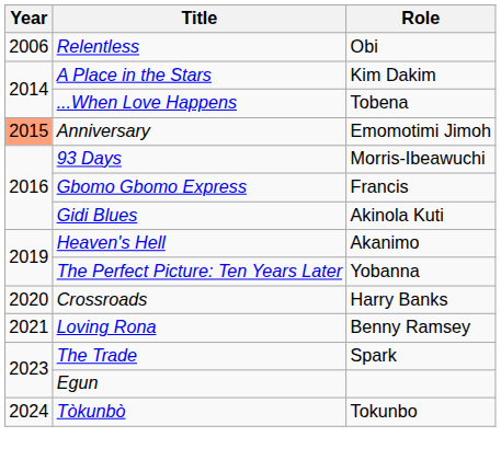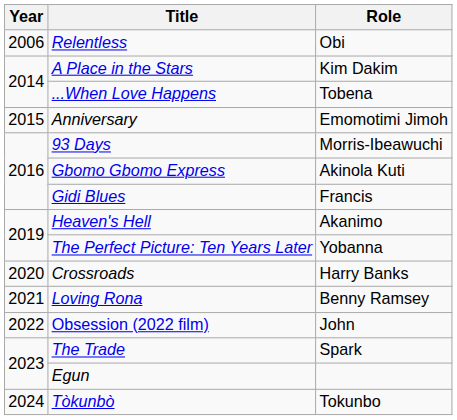 <table class="wikitable">
 <tr>
 <th>Year</th>
 <th>Title</th>
 <th>Role</th>
 </tr>
 <tr>
 <td>2006</td>
 <td><em><a href='#'>Relentless</a></em></td>
 <td>Obi</td>
 </tr>
 <tr>
 <td rowspan="2">2014</td>
 <td><em><a href='#'>A Place in the Stars</a></em></td>
 <td>Kim Dakim</td>
 </tr>
 <tr>
 <td><em><a href='#'>...When Love Happens</a></em></td>
 <td>Tobena</td>
 </tr>
 <tr>
-<td style="background: lightsalmon;">2015</td>
+<td>2015</td>
 <td><em>Anniversary</em></td>
 <td>Emomotimi Jimoh</td>
 </tr>
 <tr>
 <td rowspan="3">2016</td>
 <td><em><a href='#'>93 Days</a></em></td>
 <td>Morris-Ibeawuchi</td>
 </tr>
 <tr>
 <td><em><a href='#'>Gbomo Gbomo Express</a></em></td>
-<td>Francis</td>
+<td>Akinola Kuti</td>
 </tr>
 <tr>
 <td><em><a href='#'>Gidi Blues</a></em></td>
-<td>Akinola Kuti</td>
+<td>Francis</td>
 </tr>
 <tr>
 <td rowspan="2">2019</td>
 <td><em><a href='#'>Heaven's Hell</a></em></td>
 <td>Akanimo</td>
 </tr>
 <tr>
 <td><em><a href='#'>The Perfect Picture: Ten Years Later</a></em></td>
 <td>Yobanna</td>
 </tr>
 <tr>
 <td>2020</td>
 <td><em>Crossroads</em></td>
 <td>Harry Banks</td>
 </tr>
 <tr>
 <td>2021</td>
 <td><em><a href='#'>Loving Rona</a></em></td>
 <td>Benny Ramsey</td>
 </tr>
 <tr>
+<td>2022</td>
+<td><a href='#'>Obsession (2022 film)</a></td>
+<td>John</td>
+</tr>
+<tr>
 <td rowspan="2">2023</td>
 <td><a href='#'><em>The Trade</em></a></td>
 <td>Spark</td>
 </tr>
 <tr>
 <td><em>Egun</em></td>
 <td></td>
 </tr>
 <tr>
 <td>2024</td>
 <td><em><a href='#'>Tòkunbò</a></em></td>
 <td>Tokunbo</td>
 </tr>
 </table>
